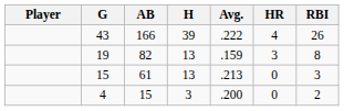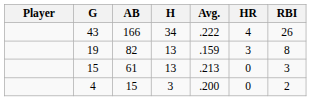 <table class="wikitable sortable">
 <tr>
 <th bgcolor="#DDDDFF" width="16%">Player</th>
 <th bgcolor="#DDDDFF" width="9%">G</th>
 <th bgcolor="#DDDDFF" width="9%">AB</th>
 <th bgcolor="#DDDDFF" width="9%">H</th>
 <th bgcolor="#DDDDFF" width="9%">Avg.</th>
 <th bgcolor="#DDDDFF" width="9%">HR</th>
 <th bgcolor="#DDDDFF" width="9%">RBI</th>
 </tr>
 <tr align="center">
 <td></td>
 <td>43</td>
 <td>166</td>
-<td>39</td>
+<td>34</td>
 <td>.222</td>
 <td>4</td>
 <td>26</td>
 </tr>
 <tr align="center">
 <td></td>
 <td>19</td>
 <td>82</td>
 <td>13</td>
 <td>.159</td>
 <td>3</td>
 <td>8</td>
 </tr>
 <tr align="center">
 <td></td>
 <td>15</td>
 <td>61</td>
 <td>13</td>
 <td>.213</td>
 <td>0</td>
 <td>3</td>
 </tr>
 <tr align="center">
 <td></td>
 <td>4</td>
 <td>15</td>
 <td>3</td>
 <td>.200</td>
 <td>0</td>
 <td>2</td>
 </tr>
 </table>
